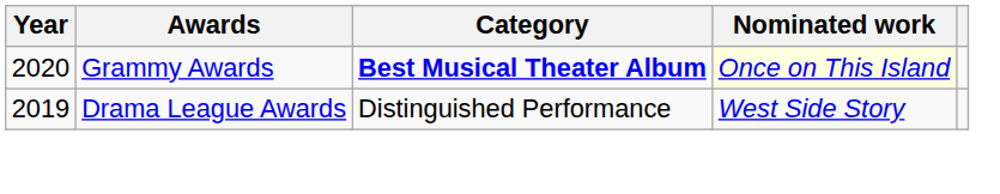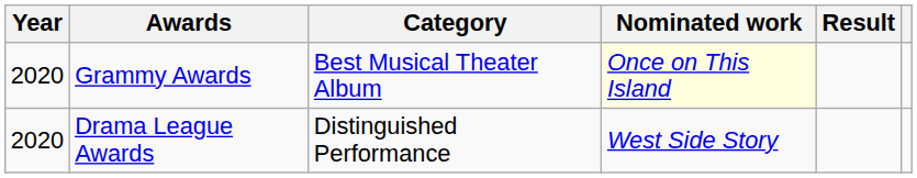 <table class="wikitable sortable">
 <tr>
 <th>Year</th>
 <th>Awards</th>
 <th>Category</th>
 <th>Nominated work</th>
+<th>Result</th>
 <th></th>
 </tr>
 <tr>
 <td>2020</td>
 <td><a href='#'>Grammy Awards</a></td>
-<td><strong><a href='#'>Best Musical Theater Album</a></strong></td>
+<td><a href='#'>Best Musical Theater Album</a></td>
 <td style="background: lightyellow;"><em><a href='#'>Once on This Island</a></em></td>
+<td></td>
 <td></td>
 </tr>
 <tr>
-<td>2019</td>
+<td>2020</td>
 <td><a href='#'>Drama League Awards</a></td>
 <td>Distinguished Performance</td>
 <td><em><a href='#'>West Side Story</a></em></td>
 <td></td>
+<td></td>
 </tr>
 </table>
